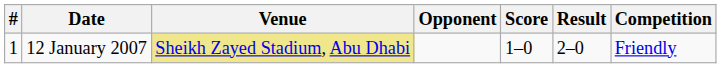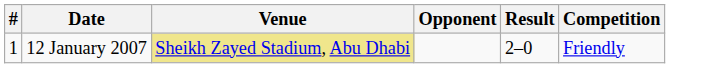 <table class="wikitable">
 <tr>
 <th>#</th>
 <th>Date</th>
 <th>Venue</th>
 <th>Opponent</th>
-<th>Score</th>
 <th>Result</th>
 <th>Competition</th>
 </tr>
 <tr>
 <td>1</td>
 <td>12 January 2007</td>
 <td style="background: khaki;"><a href='#'>Sheikh Zayed Stadium</a>, <a href='#'>Abu Dhabi</a></td>
 <td></td>
-<td>1–0</td>
 <td>2–0</td>
 <td><a href='#'>Friendly</a></td>
 </tr>
 </table>
